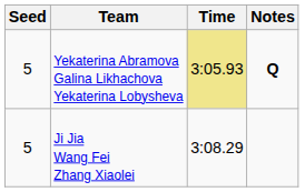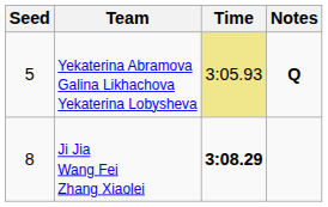 <table class="wikitable" style="text-align:center">
 <tr>
 <th>Seed</th>
 <th>Team</th>
 <th>Time</th>
 <th>Notes</th>
 </tr>
 <tr>
 <td>5</td>
 <td align="left"><small><br><a href='#'>Yekaterina Abramova</a><br><a href='#'>Galina Likhachova</a><br><a href='#'>Yekaterina Lobysheva</a></small></td>
 <td style="background: khaki;">3:05.93</td>
 <td><strong>Q</strong></td>
 </tr>
 <tr>
-<td>5</td>
+<td>8</td>
 <td align="left"><small><br><a href='#'>Ji Jia</a><br><a href='#'>Wang Fei</a><br><a href='#'>Zhang Xiaolei</a></small></td>
-<td>3:08.29</td>
+<td><strong>3:08.29</strong></td>
 <td></td>
 </tr>
 </table>
